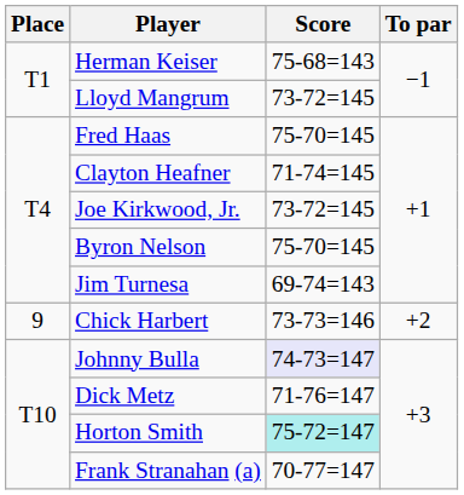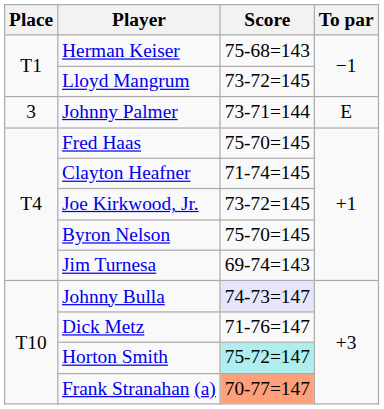 <table class="wikitable">
 <tr>
 <th>Place</th>
 <th>Player</th>
 <th>Score</th>
 <th>To par</th>
 </tr>
 <tr>
 <td rowspan="2" align="center">T1</td>
 <td> <a href='#'>Herman Keiser</a></td>
 <td>75-68=143</td>
 <td rowspan="2"  align="center">−1</td>
 </tr>
 <tr>
 <td> <a href='#'>Lloyd Mangrum</a></td>
 <td>73-72=145</td>
+</tr>
+<tr>
+<td align="center">3</td>
+<td> <a href='#'>Johnny Palmer</a></td>
+<td>73-71=144</td>
+<td align="center">E</td>
 </tr>
 <tr>
 <td rowspan="5" align="center">T4</td>
 <td> <a href='#'>Fred Haas</a></td>
 <td>75-70=145</td>
 <td rowspan="5" align="center">+1</td>
 </tr>
 <tr>
 <td> <a href='#'>Clayton Heafner</a></td>
 <td>71-74=145</td>
 </tr>
 <tr>
 <td> <a href='#'>Joe Kirkwood, Jr.</a></td>
 <td>73-72=145</td>
 </tr>
 <tr>
 <td> <a href='#'>Byron Nelson</a></td>
 <td>75-70=145</td>
 </tr>
 <tr>
 <td> <a href='#'>Jim Turnesa</a></td>
 <td>69-74=143</td>
 </tr>
 <tr>
-<td align="center">9</td>
-<td> <a href='#'>Chick Harbert</a></td>
-<td>73-73=146</td>
-<td align="center">+2</td>
-</tr>
-<tr>
 <td rowspan="4" align="center">T10</td>
 <td> <a href='#'>Johnny Bulla</a></td>
 <td style="background: lavender;">74-73=147</td>
 <td rowspan="4" align="center">+3</td>
 </tr>
 <tr>
 <td> <a href='#'>Dick Metz</a></td>
 <td>71-76=147</td>
 </tr>
 <tr>
 <td> <a href='#'>Horton Smith</a></td>
 <td style="background: paleturquoise;">75-72=147</td>
 </tr>
 <tr>
 <td> <a href='#'>Frank Stranahan</a> <a href='#'>(a)</a></td>
-<td>70-77=147</td>
+<td style="background: lightsalmon;">70-77=147</td>
 </tr>
 </table>
